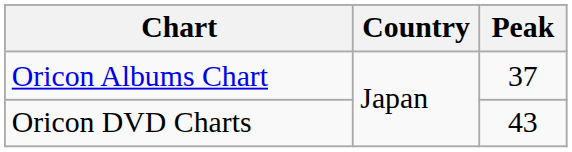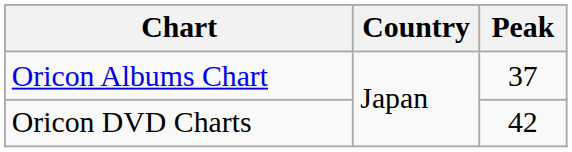 <table class="wikitable">
 <tr>
 <th style="width:180px;">Chart</th>
 <th style="width:60px;">Country</th>
 <th style="width:40px;">Peak</th>
 </tr>
 <tr>
 <td><a href='#'>Oricon Albums Chart</a></td>
 <td rowspan=2>Japan</td>
 <td style="text-align:center">37</td>
 </tr>
 <tr>
 <td>Oricon DVD Charts</td>
-<td style="text-align:center">43</td>
+<td style="text-align:center">42</td>
 </tr>
 </table>
